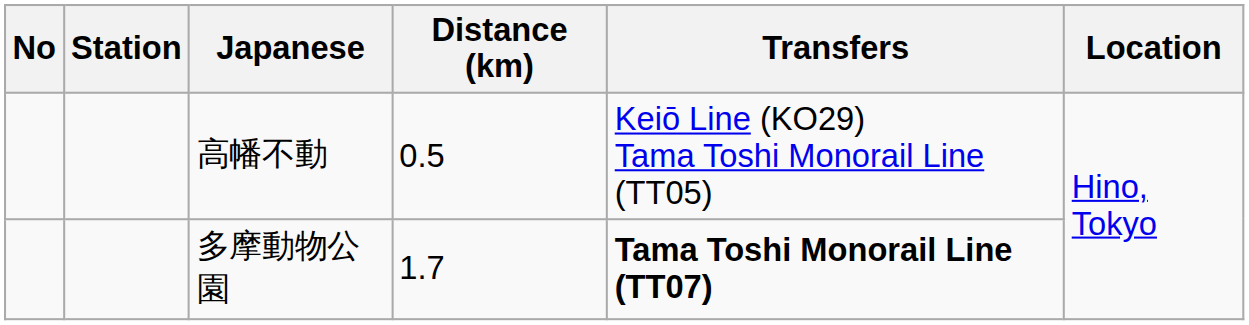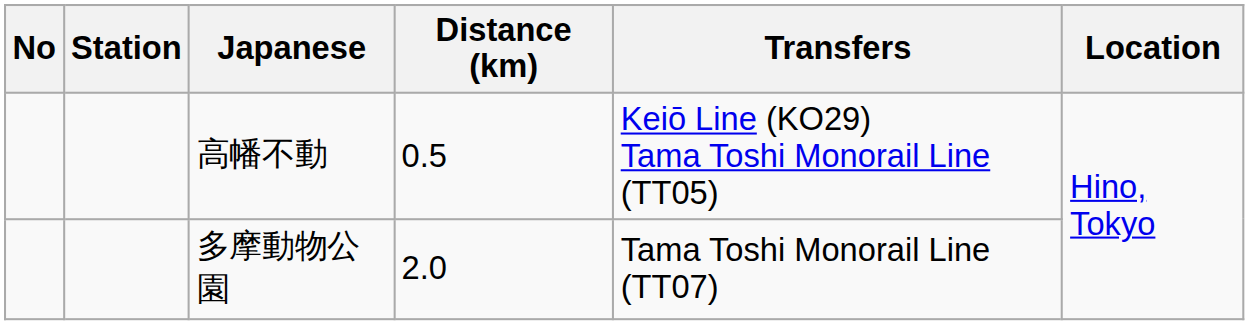 <table class="wikitable">
 <tr>
 <th>No</th>
 <th>Station</th>
 <th>Japanese</th>
 <th>Distance (km)</th>
 <th>Transfers</th>
 <th>Location</th>
 </tr>
 <tr>
 <td></td>
 <td></td>
 <td>高幡不動</td>
 <td>0.5</td>
 <td> <a href='#'>Keiō Line</a> (KO29)<br> <a href='#'>Tama Toshi Monorail Line</a> (TT05)</td>
 <td rowspan="2"><a href='#'>Hino, Tokyo</a></td>
 </tr>
 <tr>
 <td></td>
 <td></td>
 <td>多摩動物公園</td>
-<td>1.7</td>
-<td><strong> Tama Toshi Monorail Line (TT07)</strong></td>
+<td>2.0</td>
+<td> Tama Toshi Monorail Line (TT07)</td>
 </tr>
 </table>
